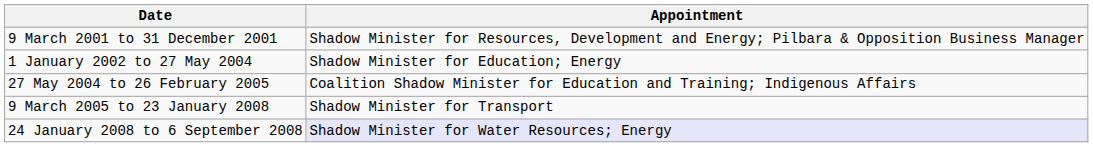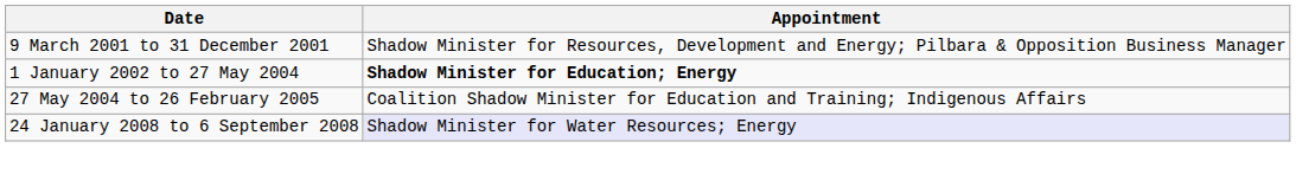 <table class="wikitable">
 <tr>
 <th>Date</th>
 <th>Appointment</th>
 </tr>
 <tr>
 <td>9 March 2001 to 31 December 2001</td>
 <td>Shadow Minister for Resources, Development and Energy; Pilbara & Opposition Business Manager</td>
 </tr>
 <tr>
 <td>1 January 2002 to 27 May 2004</td>
-<td>Shadow Minister for Education; Energy</td>
+<td><strong>Shadow Minister for Education; Energy</strong></td>
 </tr>
 <tr>
 <td>27 May 2004 to 26 February 2005</td>
 <td>Coalition Shadow Minister for Education and Training; Indigenous Affairs</td>
 </tr>
 <tr>
-<td>9 March 2005 to 23 January 2008</td>
-<td>Shadow Minister for Transport</td>
-</tr>
-<tr>
 <td>24 January 2008 to 6 September 2008</td>
 <td style="background: lavender;">Shadow Minister for Water Resources; Energy</td>
 </tr>
 </table>
